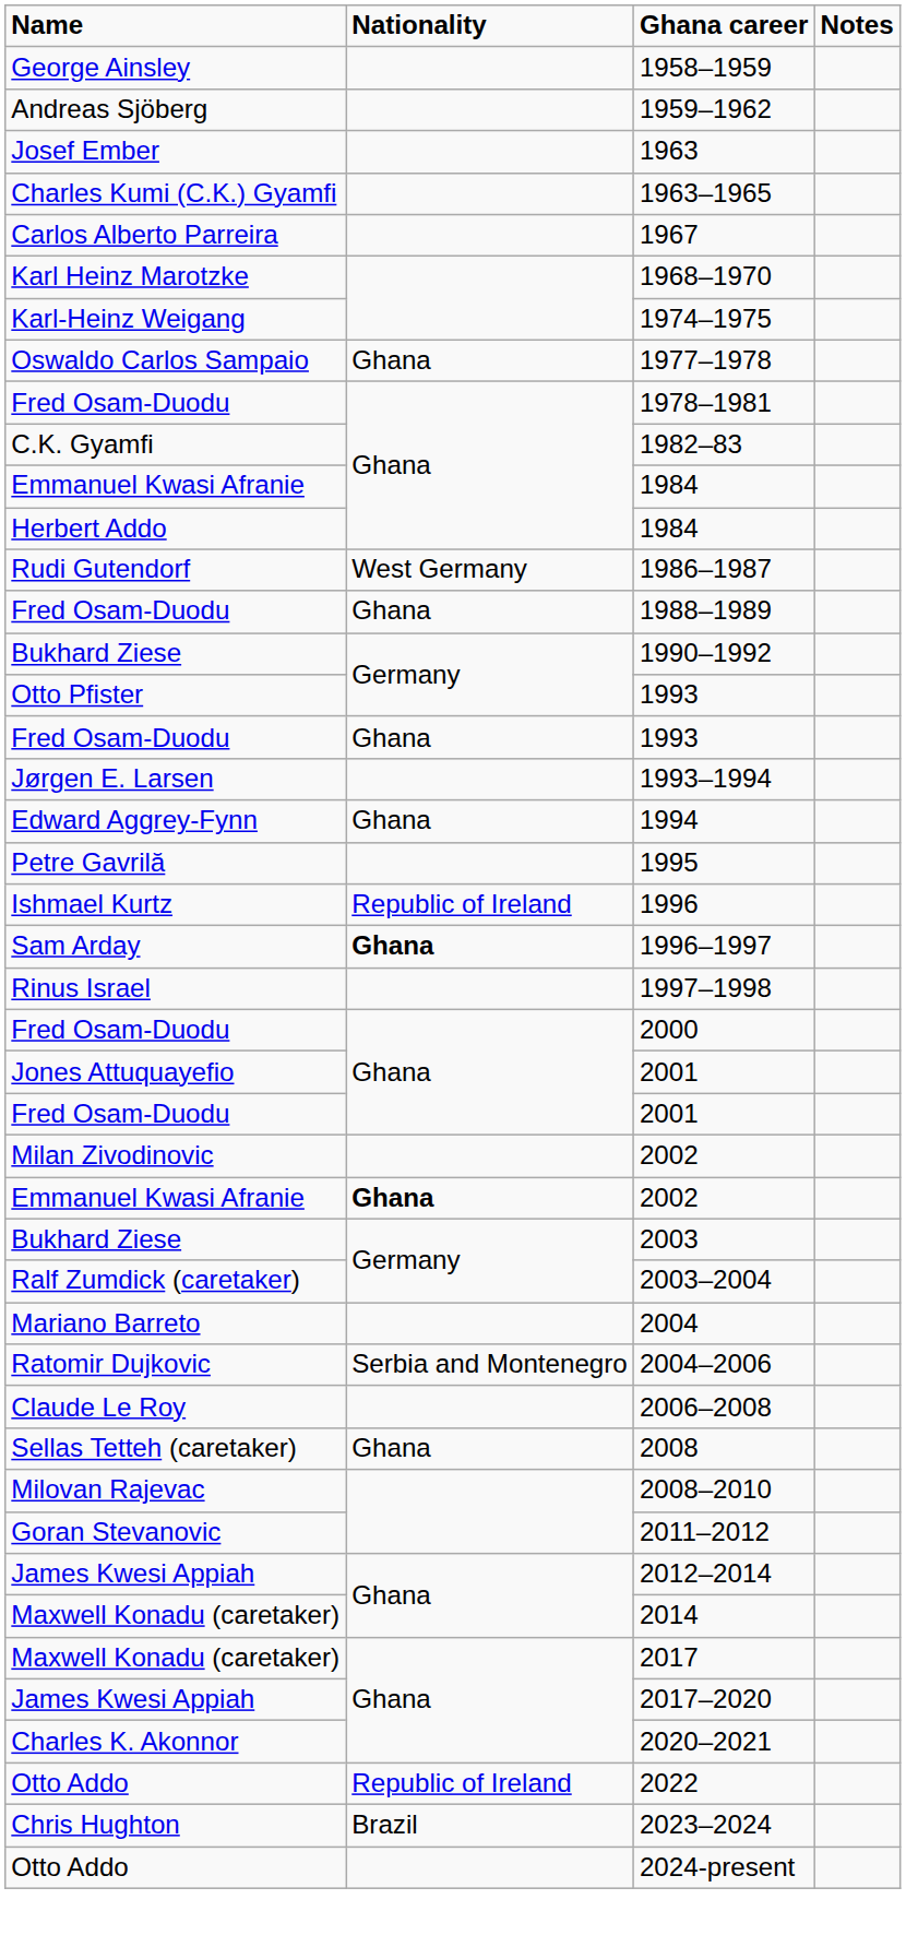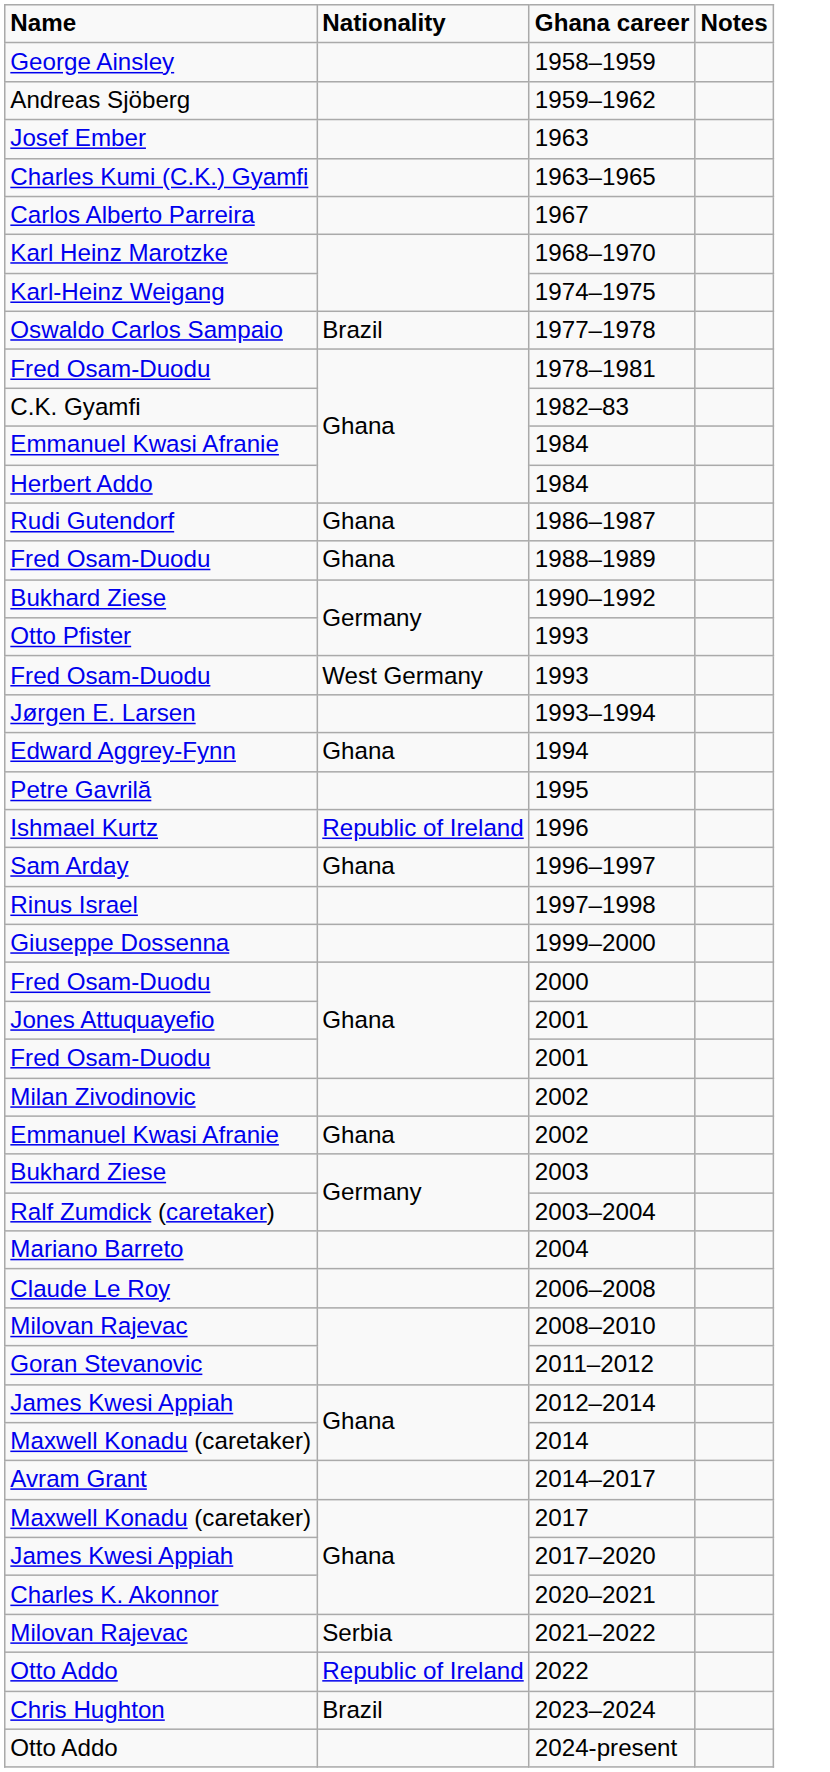 <table class="wikitable sortable mw-collapsible">
 <tr>
 <td><strong>Name</strong></td>
 <td><strong>Nationality</strong></td>
 <td><strong>Ghana career</strong></td>
 <td><strong>Notes</strong></td>
 </tr>
 <tr>
 <td><a href='#'>George Ainsley</a></td>
 <td></td>
 <td>1958–1959</td>
 <td></td>
 </tr>
 <tr>
 <td>Andreas Sjöberg</td>
 <td></td>
 <td>1959–1962</td>
 <td></td>
 </tr>
 <tr>
 <td><a href='#'>Josef Ember</a></td>
 <td></td>
 <td>1963</td>
 <td></td>
 </tr>
 <tr>
 <td><a href='#'>Charles Kumi (C.K.) Gyamfi</a></td>
 <td></td>
 <td>1963–1965</td>
 <td></td>
 </tr>
 <tr>
 <td><a href='#'>Carlos Alberto Parreira</a></td>
 <td></td>
 <td>1967</td>
 <td></td>
 </tr>
 <tr>
 <td><a href='#'>Karl Heinz Marotzke</a></td>
 <td rowspan=2></td>
 <td>1968–1970</td>
 <td></td>
 </tr>
 <tr>
 <td><a href='#'>Karl-Heinz Weigang</a></td>
 <td>1974–1975</td>
 <td></td>
 </tr>
 <tr>
 <td><a href='#'>Oswaldo Carlos Sampaio</a></td>
-<td> Ghana</td>
+<td> Brazil</td>
 <td>1977–1978</td>
 <td></td>
 </tr>
 <tr>
 <td><a href='#'>Fred Osam-Duodu</a></td>
 <td rowspan=4> Ghana</td>
 <td>1978–1981</td>
 <td></td>
 </tr>
 <tr>
 <td>C.K. Gyamfi</td>
 <td>1982–83</td>
 <td></td>
 </tr>
 <tr>
 <td><a href='#'>Emmanuel Kwasi Afranie</a></td>
 <td>1984</td>
 <td></td>
 </tr>
 <tr>
 <td><a href='#'>Herbert Addo</a></td>
 <td>1984</td>
 <td></td>
 </tr>
 <tr>
 <td><a href='#'>Rudi Gutendorf</a></td>
-<td> West Germany</td>
+<td> Ghana</td>
 <td>1986–1987</td>
 <td></td>
 </tr>
 <tr>
 <td><a href='#'>Fred Osam-Duodu</a></td>
 <td> Ghana</td>
 <td>1988–1989</td>
 <td></td>
 </tr>
 <tr>
 <td><a href='#'>Bukhard Ziese</a></td>
 <td rowspan=2> Germany</td>
 <td>1990–1992</td>
 <td></td>
 </tr>
 <tr>
 <td><a href='#'>Otto Pfister</a></td>
 <td>1993</td>
 <td></td>
 </tr>
 <tr>
 <td><a href='#'>Fred Osam-Duodu</a></td>
-<td> Ghana</td>
+<td> West Germany</td>
 <td>1993</td>
 <td></td>
 </tr>
 <tr>
 <td><a href='#'>Jørgen E. Larsen</a></td>
 <td></td>
 <td>1993–1994</td>
 <td></td>
 </tr>
 <tr>
 <td><a href='#'>Edward Aggrey-Fynn</a></td>
 <td> Ghana</td>
 <td>1994</td>
 <td></td>
 </tr>
 <tr>
 <td><a href='#'>Petre Gavrilă</a></td>
 <td></td>
 <td>1995</td>
 <td></td>
 </tr>
 <tr>
 <td><a href='#'>Ishmael Kurtz</a></td>
 <td> <a href='#'>Republic of Ireland</a></td>
 <td>1996</td>
 <td></td>
 </tr>
 <tr>
 <td><a href='#'>Sam Arday</a></td>
-<td><strong> Ghana</strong></td>
+<td> Ghana</td>
 <td>1996–1997</td>
 <td></td>
 </tr>
 <tr>
 <td><a href='#'>Rinus Israel</a></td>
 <td></td>
 <td>1997–1998</td>
+<td></td>
+</tr>
+<tr>
+<td><a href='#'>Giuseppe Dossenna</a></td>
+<td></td>
+<td>1999–2000</td>
 <td></td>
 </tr>
 <tr>
 <td><a href='#'>Fred Osam-Duodu</a></td>
 <td rowspan=3> Ghana</td>
 <td>2000</td>
 <td></td>
 </tr>
 <tr>
 <td><a href='#'>Jones Attuquayefio</a></td>
 <td>2001</td>
 <td></td>
 </tr>
 <tr>
 <td><a href='#'>Fred Osam-Duodu</a></td>
 <td>2001</td>
 <td></td>
 </tr>
 <tr>
 <td><a href='#'>Milan Zivodinovic</a></td>
 <td></td>
 <td>2002</td>
 <td></td>
 </tr>
 <tr>
 <td><a href='#'>Emmanuel Kwasi Afranie</a></td>
-<td><strong> Ghana</strong></td>
+<td> Ghana</td>
 <td>2002</td>
 <td></td>
 </tr>
 <tr>
 <td><a href='#'>Bukhard Ziese</a></td>
 <td rowspan=2> Germany</td>
 <td>2003</td>
 <td></td>
 </tr>
 <tr>
 <td><a href='#'>Ralf Zumdick</a> (<a href='#'>caretaker</a>)</td>
 <td>2003–2004</td>
 <td></td>
 </tr>
 <tr>
 <td><a href='#'>Mariano Barreto</a></td>
 <td></td>
 <td>2004</td>
 <td></td>
 </tr>
 <tr>
-<td><a href='#'>Ratomir Dujkovic</a></td>
-<td> Serbia and Montenegro</td>
-<td>2004–2006</td>
-<td></td>
-</tr>
-<tr>
 <td><a href='#'>Claude Le Roy</a></td>
 <td></td>
 <td>2006–2008</td>
-<td></td>
-</tr>
-<tr>
-<td><a href='#'>Sellas Tetteh</a> (caretaker)</td>
-<td> Ghana</td>
-<td>2008</td>
 <td></td>
 </tr>
 <tr>
 <td><a href='#'>Milovan Rajevac</a></td>
 <td rowspan=2></td>
 <td>2008–2010</td>
 <td></td>
 </tr>
 <tr>
 <td><a href='#'>Goran Stevanovic</a></td>
 <td>2011–2012</td>
 <td></td>
 </tr>
 <tr>
 <td><a href='#'>James Kwesi Appiah</a></td>
 <td rowspan=2> Ghana</td>
 <td>2012–2014</td>
 <td></td>
 </tr>
 <tr>
 <td><a href='#'>Maxwell Konadu</a> (caretaker)</td>
 <td>2014</td>
 <td></td>
 </tr>
 <tr>
+<td><a href='#'>Avram Grant</a></td>
+<td></td>
+<td>2014–2017</td>
+<td></td>
+</tr>
+<tr>
 <td><a href='#'>Maxwell Konadu</a> (caretaker)</td>
 <td rowspan=3> Ghana</td>
 <td>2017</td>
 <td></td>
 </tr>
 <tr>
 <td><a href='#'>James Kwesi Appiah</a></td>
 <td>2017–2020</td>
 <td></td>
 </tr>
 <tr>
 <td><a href='#'>Charles K. Akonnor</a></td>
 <td>2020–2021</td>
+<td></td>
+</tr>
+<tr>
+<td><a href='#'>Milovan Rajevac</a></td>
+<td> Serbia</td>
+<td>2021–2022</td>
 <td></td>
 </tr>
 <tr>
 <td><a href='#'>Otto Addo</a></td>
 <td> <a href='#'>Republic of Ireland</a></td>
 <td>2022</td>
 <td></td>
 </tr>
 <tr>
 <td><a href='#'>Chris Hughton</a></td>
 <td> Brazil</td>
 <td>2023–2024</td>
 <td></td>
 </tr>
 <tr>
 <td>Otto Addo</td>
 <td></td>
 <td>2024-present</td>
 <td></td>
 </tr>
 </table>
